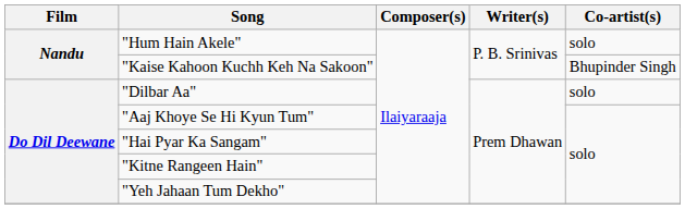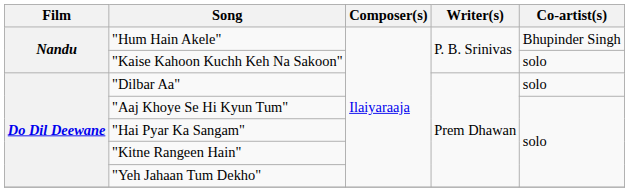 <table class="wikitable sortable">
 <tr>
 <th>Film</th>
 <th>Song</th>
 <th>Composer(s)</th>
 <th>Writer(s)</th>
 <th>Co-artist(s)</th>
 </tr>
 <tr>
 <th rowspan="2"><em>Nandu</em></th>
 <td>"Hum Hain Akele"</td>
 <td rowspan="7"><a href='#'>Ilaiyaraaja</a></td>
 <td rowspan=2>P. B. Srinivas</td>
-<td>solo</td>
+<td>Bhupinder Singh</td>
 </tr>
 <tr>
 <td>"Kaise Kahoon Kuchh Keh Na Sakoon"</td>
-<td>Bhupinder Singh</td>
+<td>solo</td>
 </tr>
 <tr>
 <th rowspan="5"><a href='#'><em>Do Dil Deewane</em></a></th>
 <td>"Dilbar Aa"</td>
 <td rowspan=5>Prem Dhawan</td>
 <td>solo</td>
 </tr>
 <tr>
 <td>"Aaj Khoye Se Hi Kyun Tum"</td>
 <td rowspan=4>solo</td>
 </tr>
 <tr>
 <td>"Hai Pyar Ka Sangam"</td>
 </tr>
 <tr>
 <td>"Kitne Rangeen Hain"</td>
 </tr>
 <tr>
 <td>"Yeh Jahaan Tum Dekho"</td>
 </tr>
 <tr>
 </tr>
 </table>
